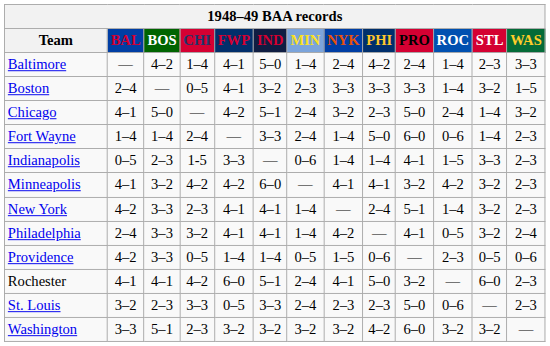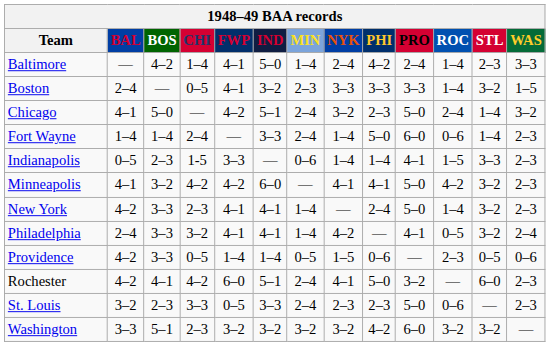 <table class="wikitable" style="font-size:95%; text-align:center;">
 <tr>
 <th colspan=14>1948–49 BAA records</th>
 </tr>
 <tr>
 <th width=100>Team</th>
 <th style="background:#003EA4;color:#D30032;width=35">BAL</th>
 <th style="background:#006400;color:#FFFFFF;width=35">BOS</th>
 <th style="background:#D50032;color:#22356A;width=35">CHI</th>
 <th style="background:#012F6B;color:#D40032;width=35">FWP</th>
 <th style="background:#0F1D42;color:#D40030;width=35">IND</th>
 <th style="background:#7BA4DB;color:#FBE122;width=35">MIN</th>
 <th style="background:#003EA4;color:#E85109;width=35">NYK</th>
 <th style="background:#002F6C;color:#FFC72C;width=35">PHI</th>
 <th style="background:#D40032;color:#000000;width=35">PRO</th>
 <th style="background:#0050B0;color:#FFFFFF;width=35">ROC</th>
 <th style="background:#D40032;color:#FFFFFF;width=35">STL</th>
 <th style="background:#046B38;color:#FECD2A;width=35">WAS</th>
 </tr>
 <tr>
 <td style="text-align:left;"><a href='#'>Baltimore</a></td>
 <td>—</td>
 <td>4–2</td>
 <td>1–4</td>
 <td>4–1</td>
 <td>5–0</td>
 <td>1–4</td>
 <td>2–4</td>
 <td>4–2</td>
 <td>2–4</td>
 <td>1–4</td>
 <td>2–3</td>
 <td>3–3</td>
 </tr>
 <tr>
 <td style="text-align:left;"><a href='#'>Boston</a></td>
 <td>2–4</td>
 <td>—</td>
 <td>0–5</td>
 <td>4–1</td>
 <td>3–2</td>
 <td>2–3</td>
 <td>3–3</td>
 <td>3–3</td>
 <td>3–3</td>
 <td>1–4</td>
 <td>3–2</td>
 <td>1–5</td>
 </tr>
 <tr>
 <td style="text-align:left;"><a href='#'>Chicago</a></td>
 <td>4–1</td>
 <td>5–0</td>
 <td>—</td>
 <td>4–2</td>
 <td>5–1</td>
 <td>2–4</td>
 <td>3–2</td>
 <td>2–3</td>
 <td>5–0</td>
 <td>2–4</td>
 <td>1–4</td>
 <td>3–2</td>
 </tr>
 <tr>
 <td style="text-align:left;"><a href='#'>Fort Wayne</a></td>
 <td>1–4</td>
 <td>1–4</td>
 <td>2–4</td>
 <td>—</td>
 <td>3–3</td>
 <td>2–4</td>
 <td>1–4</td>
 <td>5–0</td>
 <td>6–0</td>
 <td>0–6</td>
 <td>1–4</td>
 <td>2–3</td>
 </tr>
 <tr>
 <td style="text-align:left;"><a href='#'>Indianapolis</a></td>
 <td>0–5</td>
 <td>2–3</td>
 <td>1-5</td>
 <td>3–3</td>
 <td>—</td>
 <td>0–6</td>
 <td>1–4</td>
 <td>1–4</td>
 <td>4–1</td>
 <td>1–5</td>
 <td>3–3</td>
 <td>2–3</td>
 </tr>
 <tr>
 <td style="text-align:left;"><a href='#'>Minneapolis</a></td>
 <td>4–1</td>
 <td>3–2</td>
 <td>4–2</td>
 <td>4–2</td>
 <td>6–0</td>
 <td>—</td>
 <td>4–1</td>
 <td>4–1</td>
-<td>3–2</td>
+<td>5–0</td>
 <td>4–2</td>
 <td>3–2</td>
 <td>2–3</td>
 </tr>
 <tr>
 <td style="text-align:left;"><a href='#'>New York</a></td>
 <td>4–2</td>
 <td>3–3</td>
 <td>2–3</td>
 <td>4–1</td>
 <td>4–1</td>
 <td>1–4</td>
 <td>—</td>
 <td>2–4</td>
-<td>5–1</td>
+<td>5–0</td>
 <td>1–4</td>
 <td>3–2</td>
 <td>2–3</td>
 </tr>
 <tr>
 <td style="text-align:left;"><a href='#'>Philadelphia</a></td>
 <td>2–4</td>
 <td>3–3</td>
 <td>3–2</td>
 <td>4–1</td>
 <td>4–1</td>
 <td>1–4</td>
 <td>4–2</td>
 <td>—</td>
 <td>4–1</td>
 <td>0–5</td>
 <td>3–2</td>
 <td>2–4</td>
 </tr>
 <tr>
 <td style="text-align:left;"><a href='#'>Providence</a></td>
 <td>4–2</td>
 <td>3–3</td>
 <td>0–5</td>
 <td>1–4</td>
 <td>1–4</td>
 <td>0–5</td>
 <td>1–5</td>
 <td>0–6</td>
 <td>—</td>
 <td>2–3</td>
 <td>0–5</td>
 <td>0–6</td>
 </tr>
 <tr>
 <td style="text-align:left;">Rochester</td>
-<td>4–1</td>
+<td>4–2</td>
 <td>4–1</td>
 <td>4–2</td>
 <td>6–0</td>
 <td>5–1</td>
 <td>2–4</td>
 <td>4–1</td>
 <td>5–0</td>
 <td>3–2</td>
 <td>—</td>
 <td>6–0</td>
 <td>2–3</td>
 </tr>
 <tr>
 <td style="text-align:left;"><a href='#'>St. Louis</a></td>
 <td>3–2</td>
 <td>2–3</td>
 <td>3–3</td>
 <td>0–5</td>
 <td>3–3</td>
 <td>2–4</td>
 <td>2–3</td>
 <td>2–3</td>
 <td>5–0</td>
 <td>0–6</td>
 <td>—</td>
 <td>2–3</td>
 </tr>
 <tr>
 <td style="text-align:left;"><a href='#'>Washington</a></td>
 <td>3–3</td>
 <td>5–1</td>
 <td>2–3</td>
 <td>3–2</td>
 <td>3–2</td>
 <td>3–2</td>
 <td>3–2</td>
 <td>4–2</td>
 <td>6–0</td>
 <td>3–2</td>
 <td>3–2</td>
 <td>—</td>
 </tr>
 </table>
